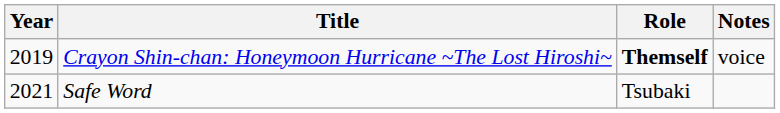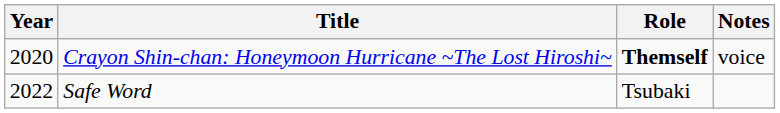 <table class="wikitable">
 <tr>
 <th>Year</th>
 <th>Title</th>
 <th>Role</th>
 <th>Notes</th>
 </tr>
 <tr>
-<td>2019</td>
+<td>2020</td>
 <td><em><a href='#'>Crayon Shin-chan: Honeymoon Hurricane ~The Lost Hiroshi~</a></em></td>
 <td><strong>Themself</strong></td>
 <td>voice</td>
 </tr>
 <tr>
-<td>2021</td>
+<td>2022</td>
 <td><em>Safe Word</em></td>
 <td>Tsubaki</td>
 <td></td>
 </tr>
 </table>
